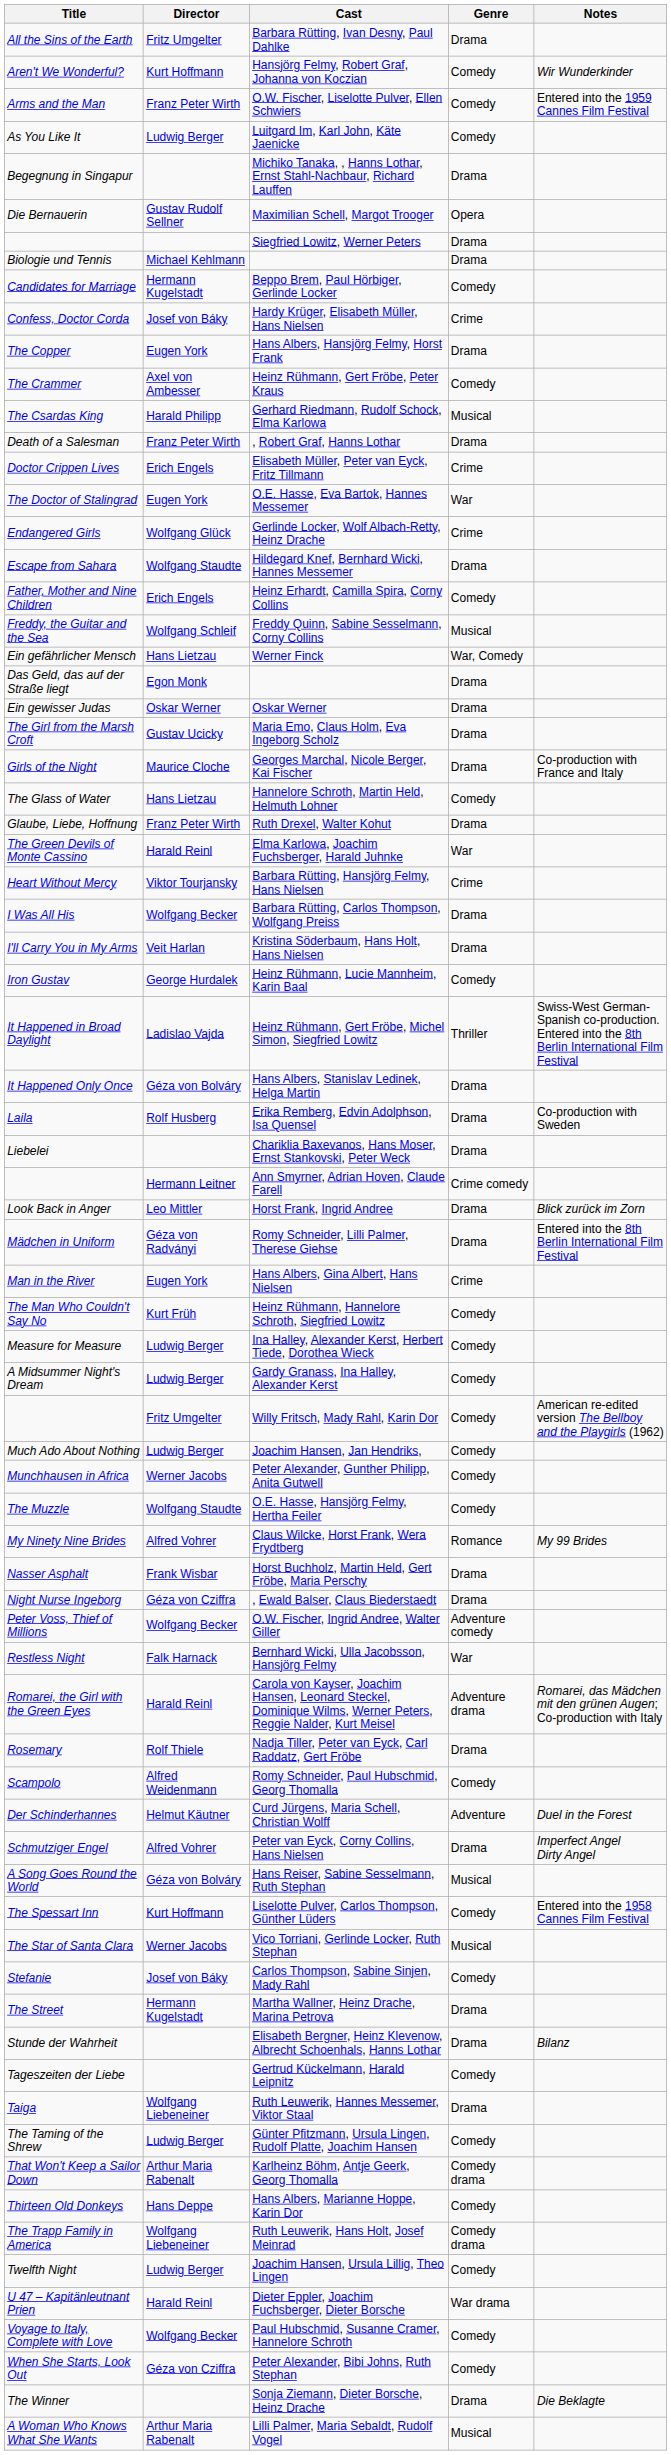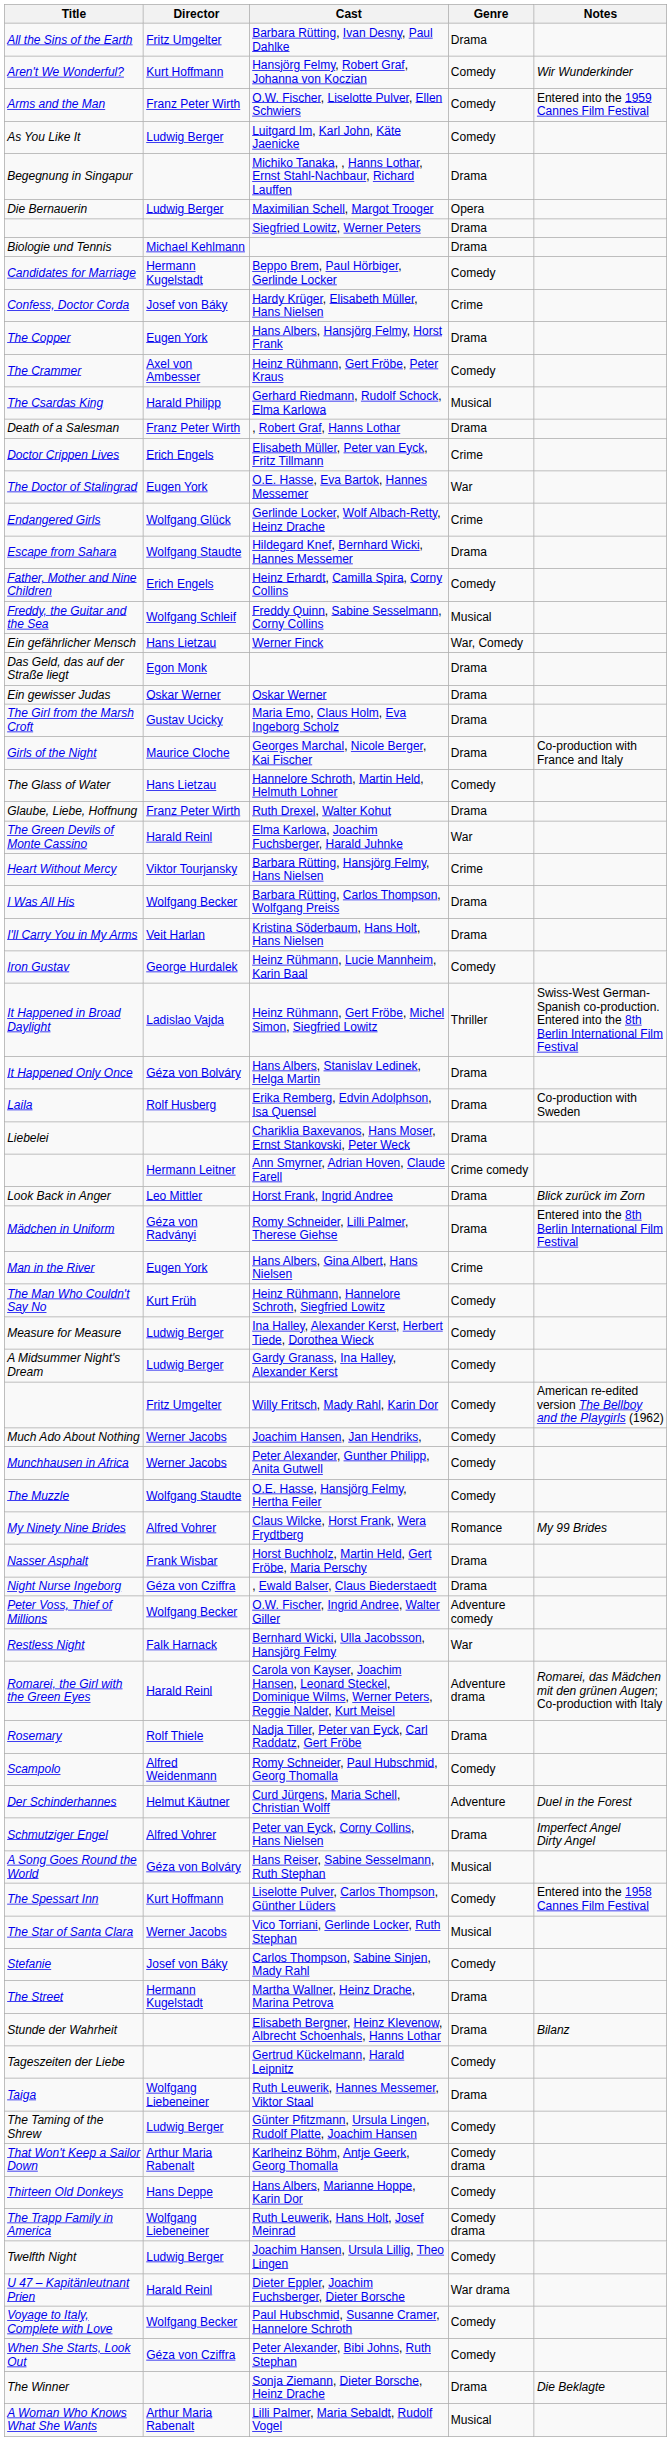 <table class="wikitable" style="width:100%;">
 <tr>
 <th style="width:21%;">Title</th>
 <th style="width:16%;">Director</th>
 <th style="width:30%;">Cast</th>
 <th style="width:13%;">Genre</th>
 <th style="width:20%;">Notes</th>
 </tr>
 <tr>
 <td><em><a href='#'>All the Sins of the Earth</a></em></td>
 <td><a href='#'>Fritz Umgelter</a></td>
 <td><a href='#'>Barbara Rütting</a>, <a href='#'>Ivan Desny</a>, <a href='#'>Paul Dahlke</a></td>
 <td>Drama</td>
 <td></td>
 </tr>
 <tr>
 <td><em><a href='#'>Aren't We Wonderful?</a></em></td>
 <td><a href='#'>Kurt Hoffmann</a></td>
 <td><a href='#'>Hansjörg Felmy</a>, <a href='#'>Robert Graf</a>, <a href='#'>Johanna von Koczian</a></td>
 <td>Comedy</td>
 <td> <em>Wir Wunderkinder</em></td>
 </tr>
 <tr>
 <td><em><a href='#'>Arms and the Man</a></em></td>
 <td><a href='#'>Franz Peter Wirth</a></td>
 <td><a href='#'>O.W. Fischer</a>, <a href='#'>Liselotte Pulver</a>, <a href='#'>Ellen Schwiers</a></td>
 <td>Comedy</td>
 <td>Entered into the <a href='#'>1959 Cannes Film Festival</a></td>
 </tr>
 <tr>
 <td><em>As You Like It</em></td>
 <td><a href='#'>Ludwig Berger</a></td>
 <td><a href='#'>Luitgard Im</a>, <a href='#'>Karl John</a>, <a href='#'>Käte Jaenicke</a></td>
 <td>Comedy</td>
 <td></td>
 </tr>
 <tr>
 <td><em>Begegnung in Singapur</em></td>
 <td></td>
 <td><a href='#'>Michiko Tanaka</a>, , <a href='#'>Hanns Lothar</a>, <a href='#'>Ernst Stahl-Nachbaur</a>, <a href='#'>Richard Lauffen</a></td>
 <td>Drama</td>
 <td></td>
 </tr>
 <tr>
 <td><em>Die Bernauerin</em></td>
-<td><a href='#'>Gustav Rudolf Sellner</a></td>
+<td><a href='#'>Ludwig Berger</a></td>
 <td><a href='#'>Maximilian Schell</a>, <a href='#'>Margot Trooger</a></td>
 <td>Opera</td>
 <td></td>
 </tr>
 <tr>
 <td><em></em></td>
 <td></td>
 <td><a href='#'>Siegfried Lowitz</a>, <a href='#'>Werner Peters</a></td>
 <td>Drama</td>
 <td></td>
 </tr>
 <tr>
 <td><em>Biologie und Tennis</em></td>
 <td><a href='#'>Michael Kehlmann</a></td>
 <td></td>
 <td>Drama</td>
 <td></td>
 </tr>
 <tr>
 <td><em><a href='#'>Candidates for Marriage</a></em></td>
 <td><a href='#'>Hermann Kugelstadt</a></td>
 <td><a href='#'>Beppo Brem</a>, <a href='#'>Paul Hörbiger</a>, <a href='#'>Gerlinde Locker</a></td>
 <td>Comedy</td>
 <td></td>
 </tr>
 <tr>
 <td><em><a href='#'>Confess, Doctor Corda</a></em></td>
 <td><a href='#'>Josef von Báky</a></td>
 <td><a href='#'>Hardy Krüger</a>, <a href='#'>Elisabeth Müller</a>, <a href='#'>Hans Nielsen</a></td>
 <td>Crime</td>
 <td></td>
 </tr>
 <tr>
 <td><em><a href='#'>The Copper</a></em></td>
 <td><a href='#'>Eugen York</a></td>
 <td><a href='#'>Hans Albers</a>, <a href='#'>Hansjörg Felmy</a>, <a href='#'>Horst Frank</a></td>
 <td>Drama</td>
 <td></td>
 </tr>
 <tr>
 <td><em><a href='#'>The Crammer</a></em></td>
 <td><a href='#'>Axel von Ambesser</a></td>
 <td><a href='#'>Heinz Rühmann</a>, <a href='#'>Gert Fröbe</a>, <a href='#'>Peter Kraus</a></td>
 <td>Comedy</td>
 <td></td>
 </tr>
 <tr>
 <td><em><a href='#'>The Csardas King</a></em></td>
 <td><a href='#'>Harald Philipp</a></td>
 <td><a href='#'>Gerhard Riedmann</a>, <a href='#'>Rudolf Schock</a>, <a href='#'>Elma Karlowa</a></td>
 <td>Musical</td>
 <td></td>
 </tr>
 <tr>
 <td><em>Death of a Salesman</em></td>
 <td><a href='#'>Franz Peter Wirth</a></td>
 <td>, <a href='#'>Robert Graf</a>, <a href='#'>Hanns Lothar</a></td>
 <td>Drama</td>
 <td></td>
 </tr>
 <tr>
 <td><em><a href='#'>Doctor Crippen Lives</a></em></td>
 <td><a href='#'>Erich Engels</a></td>
 <td><a href='#'>Elisabeth Müller</a>, <a href='#'>Peter van Eyck</a>, <a href='#'>Fritz Tillmann</a></td>
 <td>Crime</td>
 <td></td>
 </tr>
 <tr>
 <td><em><a href='#'>The Doctor of Stalingrad</a></em></td>
 <td><a href='#'>Eugen York</a></td>
 <td><a href='#'>O.E. Hasse</a>, <a href='#'>Eva Bartok</a>, <a href='#'>Hannes Messemer</a></td>
 <td>War</td>
 <td></td>
 </tr>
 <tr>
 <td><em><a href='#'>Endangered Girls</a></em></td>
 <td><a href='#'>Wolfgang Glück</a></td>
 <td><a href='#'>Gerlinde Locker</a>, <a href='#'>Wolf Albach-Retty</a>, <a href='#'>Heinz Drache</a></td>
 <td>Crime</td>
 <td></td>
 </tr>
 <tr>
 <td><em><a href='#'>Escape from Sahara</a></em></td>
 <td><a href='#'>Wolfgang Staudte</a></td>
 <td><a href='#'>Hildegard Knef</a>, <a href='#'>Bernhard Wicki</a>, <a href='#'>Hannes Messemer</a></td>
 <td>Drama</td>
 <td></td>
 </tr>
 <tr>
 <td><em><a href='#'>Father, Mother and Nine Children</a></em></td>
 <td><a href='#'>Erich Engels</a></td>
 <td><a href='#'>Heinz Erhardt</a>, <a href='#'>Camilla Spira</a>, <a href='#'>Corny Collins</a></td>
 <td>Comedy</td>
 <td></td>
 </tr>
 <tr>
 <td><em><a href='#'>Freddy, the Guitar and the Sea</a></em></td>
 <td><a href='#'>Wolfgang Schleif</a></td>
 <td><a href='#'>Freddy Quinn</a>, <a href='#'>Sabine Sesselmann</a>, <a href='#'>Corny Collins</a></td>
 <td>Musical</td>
 <td></td>
 </tr>
 <tr>
 <td><em>Ein gefährlicher Mensch</em></td>
 <td><a href='#'>Hans Lietzau</a></td>
 <td><a href='#'>Werner Finck</a></td>
 <td>War, Comedy</td>
 <td></td>
 </tr>
 <tr>
 <td><em>Das Geld, das auf der Straße liegt</em></td>
 <td><a href='#'>Egon Monk</a></td>
 <td></td>
 <td>Drama</td>
 <td></td>
 </tr>
 <tr>
 <td><em>Ein gewisser Judas</em></td>
 <td><a href='#'>Oskar Werner</a></td>
 <td><a href='#'>Oskar Werner</a></td>
 <td>Drama</td>
 <td></td>
 </tr>
 <tr>
 <td><em><a href='#'>The Girl from the Marsh Croft</a></em></td>
 <td><a href='#'>Gustav Ucicky</a></td>
 <td><a href='#'>Maria Emo</a>, <a href='#'>Claus Holm</a>, <a href='#'>Eva Ingeborg Scholz</a></td>
 <td>Drama</td>
 <td></td>
 </tr>
 <tr>
 <td><em><a href='#'>Girls of the Night</a></em></td>
 <td><a href='#'>Maurice Cloche</a></td>
 <td><a href='#'>Georges Marchal</a>, <a href='#'>Nicole Berger</a>, <a href='#'>Kai Fischer</a></td>
 <td>Drama</td>
 <td>Co-production with France and Italy</td>
 </tr>
 <tr>
 <td><em>The Glass of Water</em></td>
 <td><a href='#'>Hans Lietzau</a></td>
 <td><a href='#'>Hannelore Schroth</a>, <a href='#'>Martin Held</a>, <a href='#'>Helmuth Lohner</a></td>
 <td>Comedy</td>
 <td></td>
 </tr>
 <tr>
 <td><em>Glaube, Liebe, Hoffnung</em></td>
 <td><a href='#'>Franz Peter Wirth</a></td>
 <td><a href='#'>Ruth Drexel</a>, <a href='#'>Walter Kohut</a></td>
 <td>Drama</td>
 <td></td>
 </tr>
 <tr>
 <td><em><a href='#'>The Green Devils of Monte Cassino</a></em></td>
 <td><a href='#'>Harald Reinl</a></td>
 <td><a href='#'>Elma Karlowa</a>, <a href='#'>Joachim Fuchsberger</a>, <a href='#'>Harald Juhnke</a></td>
 <td>War</td>
 <td></td>
 </tr>
 <tr>
 <td><em><a href='#'>Heart Without Mercy</a></em></td>
 <td><a href='#'>Viktor Tourjansky</a></td>
 <td><a href='#'>Barbara Rütting</a>, <a href='#'>Hansjörg Felmy</a>, <a href='#'>Hans Nielsen</a></td>
 <td>Crime</td>
 <td></td>
 </tr>
 <tr>
 <td><em><a href='#'>I Was All His</a></em></td>
 <td><a href='#'>Wolfgang Becker</a></td>
 <td><a href='#'>Barbara Rütting</a>, <a href='#'>Carlos Thompson</a>, <a href='#'>Wolfgang Preiss</a></td>
 <td>Drama</td>
 <td></td>
 </tr>
 <tr>
 <td><em><a href='#'>I'll Carry You in My Arms</a></em></td>
 <td><a href='#'>Veit Harlan</a></td>
 <td><a href='#'>Kristina Söderbaum</a>, <a href='#'>Hans Holt</a>, <a href='#'>Hans Nielsen</a></td>
 <td>Drama</td>
 <td></td>
 </tr>
 <tr>
 <td><em><a href='#'>Iron Gustav</a></em></td>
 <td><a href='#'>George Hurdalek</a></td>
 <td><a href='#'>Heinz Rühmann</a>, <a href='#'>Lucie Mannheim</a>, <a href='#'>Karin Baal</a></td>
 <td>Comedy</td>
 <td></td>
 </tr>
 <tr>
 <td><em><a href='#'>It Happened in Broad Daylight</a></em></td>
 <td><a href='#'>Ladislao Vajda</a></td>
 <td><a href='#'>Heinz Rühmann</a>, <a href='#'>Gert Fröbe</a>, <a href='#'>Michel Simon</a>, <a href='#'>Siegfried Lowitz</a></td>
 <td>Thriller</td>
 <td>Swiss-West German-Spanish co-production. <br> Entered into the <a href='#'>8th Berlin International Film Festival</a></td>
 </tr>
 <tr>
 <td><em><a href='#'>It Happened Only Once</a></em></td>
 <td><a href='#'>Géza von Bolváry</a></td>
 <td><a href='#'>Hans Albers</a>, <a href='#'>Stanislav Ledinek</a>, <a href='#'>Helga Martin</a></td>
 <td>Drama</td>
 <td></td>
 </tr>
 <tr>
 <td><em><a href='#'>Laila</a></em></td>
 <td><a href='#'>Rolf Husberg</a></td>
 <td><a href='#'>Erika Remberg</a>, <a href='#'>Edvin Adolphson</a>, <a href='#'>Isa Quensel</a></td>
 <td>Drama</td>
 <td>Co-production with Sweden</td>
 </tr>
 <tr>
 <td><em>Liebelei</em></td>
 <td></td>
 <td><a href='#'>Chariklia Baxevanos</a>, <a href='#'>Hans Moser</a>, <a href='#'>Ernst Stankovski</a>, <a href='#'>Peter Weck</a></td>
 <td>Drama</td>
 <td></td>
 </tr>
 <tr>
 <td><em></em></td>
 <td><a href='#'>Hermann Leitner</a></td>
 <td><a href='#'>Ann Smyrner</a>, <a href='#'>Adrian Hoven</a>, <a href='#'>Claude Farell</a></td>
 <td>Crime comedy</td>
 <td></td>
 </tr>
 <tr>
 <td><em>Look Back in Anger</em></td>
 <td><a href='#'>Leo Mittler</a></td>
 <td><a href='#'>Horst Frank</a>, <a href='#'>Ingrid Andree</a></td>
 <td>Drama</td>
 <td> <em>Blick zurück im Zorn</em></td>
 </tr>
 <tr>
 <td><em><a href='#'>Mädchen in Uniform</a></em></td>
 <td><a href='#'>Géza von Radványi</a></td>
 <td><a href='#'>Romy Schneider</a>, <a href='#'>Lilli Palmer</a>, <a href='#'>Therese Giehse</a></td>
 <td>Drama</td>
 <td>Entered into the <a href='#'>8th Berlin International Film Festival</a></td>
 </tr>
 <tr>
 <td><em><a href='#'>Man in the River</a></em></td>
 <td><a href='#'>Eugen York</a></td>
 <td><a href='#'>Hans Albers</a>, <a href='#'>Gina Albert</a>, <a href='#'>Hans Nielsen</a></td>
 <td>Crime</td>
 <td></td>
 </tr>
 <tr>
 <td><em><a href='#'>The Man Who Couldn't Say No</a></em></td>
 <td><a href='#'>Kurt Früh</a></td>
 <td><a href='#'>Heinz Rühmann</a>, <a href='#'>Hannelore Schroth</a>, <a href='#'>Siegfried Lowitz</a></td>
 <td>Comedy</td>
 <td></td>
 </tr>
 <tr>
 <td><em>Measure for Measure</em></td>
 <td><a href='#'>Ludwig Berger</a></td>
 <td><a href='#'>Ina Halley</a>, <a href='#'>Alexander Kerst</a>, <a href='#'>Herbert Tiede</a>, <a href='#'>Dorothea Wieck</a></td>
 <td>Comedy</td>
 <td></td>
 </tr>
 <tr>
 <td><em>A Midsummer Night's Dream</em></td>
 <td><a href='#'>Ludwig Berger</a></td>
 <td><a href='#'>Gardy Granass</a>, <a href='#'>Ina Halley</a>, <a href='#'>Alexander Kerst</a></td>
 <td>Comedy</td>
 <td></td>
 </tr>
 <tr>
 <td><em></em></td>
 <td><a href='#'>Fritz Umgelter</a></td>
 <td><a href='#'>Willy Fritsch</a>, <a href='#'>Mady Rahl</a>, <a href='#'>Karin Dor</a></td>
 <td>Comedy</td>
 <td>American re-edited version <em><a href='#'>The Bellboy and the Playgirls</a></em> (1962)</td>
 </tr>
 <tr>
 <td><em>Much Ado About Nothing</em></td>
-<td><a href='#'>Ludwig Berger</a></td>
+<td><a href='#'>Werner Jacobs</a></td>
 <td><a href='#'>Joachim Hansen</a>, <a href='#'>Jan Hendriks</a>, </td>
 <td>Comedy</td>
 <td></td>
 </tr>
 <tr>
 <td><em><a href='#'>Munchhausen in Africa</a></em></td>
 <td><a href='#'>Werner Jacobs</a></td>
 <td><a href='#'>Peter Alexander</a>, <a href='#'>Gunther Philipp</a>, <a href='#'>Anita Gutwell</a></td>
 <td>Comedy</td>
 <td></td>
 </tr>
 <tr>
 <td><em><a href='#'>The Muzzle</a></em></td>
 <td><a href='#'>Wolfgang Staudte</a></td>
 <td><a href='#'>O.E. Hasse</a>, <a href='#'>Hansjörg Felmy</a>, <a href='#'>Hertha Feiler</a></td>
 <td>Comedy</td>
 <td></td>
 </tr>
 <tr>
 <td><em><a href='#'>My Ninety Nine Brides</a></em></td>
 <td><a href='#'>Alfred Vohrer</a></td>
 <td><a href='#'>Claus Wilcke</a>, <a href='#'>Horst Frank</a>, <a href='#'>Wera Frydtberg</a></td>
 <td>Romance</td>
 <td> <em>My 99 Brides</em></td>
 </tr>
 <tr>
 <td><em><a href='#'>Nasser Asphalt</a></em></td>
 <td><a href='#'>Frank Wisbar</a></td>
 <td><a href='#'>Horst Buchholz</a>, <a href='#'>Martin Held</a>, <a href='#'>Gert Fröbe</a>, <a href='#'>Maria Perschy</a></td>
 <td>Drama</td>
 <td></td>
 </tr>
 <tr>
 <td><em><a href='#'>Night Nurse Ingeborg</a></em></td>
 <td><a href='#'>Géza von Cziffra</a></td>
 <td>, <a href='#'>Ewald Balser</a>, <a href='#'>Claus Biederstaedt</a></td>
 <td>Drama</td>
 <td></td>
 </tr>
 <tr>
 <td><em><a href='#'>Peter Voss, Thief of Millions</a></em></td>
 <td><a href='#'>Wolfgang Becker</a></td>
 <td><a href='#'>O.W. Fischer</a>, <a href='#'>Ingrid Andree</a>, <a href='#'>Walter Giller</a></td>
 <td>Adventure comedy</td>
 <td></td>
 </tr>
 <tr>
 <td><em><a href='#'>Restless Night</a></em></td>
 <td><a href='#'>Falk Harnack</a></td>
 <td><a href='#'>Bernhard Wicki</a>, <a href='#'>Ulla Jacobsson</a>, <a href='#'>Hansjörg Felmy</a></td>
 <td>War</td>
 <td></td>
 </tr>
 <tr>
 <td><em><a href='#'>Romarei, the Girl with the Green Eyes</a></em></td>
 <td><a href='#'>Harald Reinl</a></td>
 <td><a href='#'>Carola von Kayser</a>, <a href='#'>Joachim Hansen</a>, <a href='#'>Leonard Steckel</a>, <a href='#'>Dominique Wilms</a>, <a href='#'>Werner Peters</a>, <a href='#'>Reggie Nalder</a>, <a href='#'>Kurt Meisel</a></td>
 <td>Adventure drama</td>
 <td> <em>Romarei, das Mädchen mit den grünen Augen</em>;<br>Co-production with Italy</td>
 </tr>
 <tr>
 <td><em><a href='#'>Rosemary</a></em></td>
 <td><a href='#'>Rolf Thiele</a></td>
 <td><a href='#'>Nadja Tiller</a>, <a href='#'>Peter van Eyck</a>, <a href='#'>Carl Raddatz</a>, <a href='#'>Gert Fröbe</a></td>
 <td>Drama</td>
 <td></td>
 </tr>
 <tr>
 <td><em><a href='#'>Scampolo</a></em></td>
 <td><a href='#'>Alfred Weidenmann</a></td>
 <td><a href='#'>Romy Schneider</a>, <a href='#'>Paul Hubschmid</a>, <a href='#'>Georg Thomalla</a></td>
 <td>Comedy</td>
 <td></td>
 </tr>
 <tr>
 <td><em><a href='#'>Der Schinderhannes</a></em></td>
 <td><a href='#'>Helmut Käutner</a></td>
 <td><a href='#'>Curd Jürgens</a>, <a href='#'>Maria Schell</a>, <a href='#'>Christian Wolff</a></td>
 <td>Adventure</td>
 <td> <em>Duel in the Forest</em></td>
 </tr>
 <tr>
 <td><em><a href='#'>Schmutziger Engel</a></em></td>
 <td><a href='#'>Alfred Vohrer</a></td>
 <td><a href='#'>Peter van Eyck</a>, <a href='#'>Corny Collins</a>, <a href='#'>Hans Nielsen</a></td>
 <td>Drama</td>
 <td> <em>Imperfect Angel</em> <br>  <em>Dirty Angel</em></td>
 </tr>
 <tr>
 <td><em><a href='#'>A Song Goes Round the World</a></em></td>
 <td><a href='#'>Géza von Bolváry</a></td>
 <td><a href='#'>Hans Reiser</a>, <a href='#'>Sabine Sesselmann</a>, <a href='#'>Ruth Stephan</a></td>
 <td>Musical</td>
 <td></td>
 </tr>
 <tr>
 <td><em><a href='#'>The Spessart Inn</a></em></td>
 <td><a href='#'>Kurt Hoffmann</a></td>
 <td><a href='#'>Liselotte Pulver</a>, <a href='#'>Carlos Thompson</a>, <a href='#'>Günther Lüders</a></td>
 <td>Comedy</td>
 <td>Entered into the <a href='#'>1958 Cannes Film Festival</a></td>
 </tr>
 <tr>
 <td><em><a href='#'>The Star of Santa Clara</a></em></td>
 <td><a href='#'>Werner Jacobs</a></td>
 <td><a href='#'>Vico Torriani</a>, <a href='#'>Gerlinde Locker</a>, <a href='#'>Ruth Stephan</a></td>
 <td>Musical</td>
 <td></td>
 </tr>
 <tr>
 <td><em><a href='#'>Stefanie</a></em></td>
 <td><a href='#'>Josef von Báky</a></td>
 <td><a href='#'>Carlos Thompson</a>, <a href='#'>Sabine Sinjen</a>, <a href='#'>Mady Rahl</a></td>
 <td>Comedy</td>
 <td></td>
 </tr>
 <tr>
 <td><em><a href='#'>The Street</a></em></td>
 <td><a href='#'>Hermann Kugelstadt</a></td>
 <td><a href='#'>Martha Wallner</a>, <a href='#'>Heinz Drache</a>, <a href='#'>Marina Petrova</a></td>
 <td>Drama</td>
 <td></td>
 </tr>
 <tr>
 <td><em>Stunde der Wahrheit</em></td>
 <td></td>
 <td><a href='#'>Elisabeth Bergner</a>, <a href='#'>Heinz Klevenow</a>, <a href='#'>Albrecht Schoenhals</a>, <a href='#'>Hanns Lothar</a></td>
 <td>Drama</td>
 <td> <em>Bilanz</em></td>
 </tr>
 <tr>
 <td><em>Tageszeiten der Liebe</em></td>
 <td></td>
 <td><a href='#'>Gertrud Kückelmann</a>, <a href='#'>Harald Leipnitz</a></td>
 <td>Comedy</td>
 <td></td>
 </tr>
 <tr>
 <td><em><a href='#'>Taiga</a></em></td>
 <td><a href='#'>Wolfgang Liebeneiner</a></td>
 <td><a href='#'>Ruth Leuwerik</a>, <a href='#'>Hannes Messemer</a>, <a href='#'>Viktor Staal</a></td>
 <td>Drama</td>
 <td></td>
 </tr>
 <tr>
 <td><em>The Taming of the Shrew</em></td>
 <td><a href='#'>Ludwig Berger</a></td>
 <td><a href='#'>Günter Pfitzmann</a>, <a href='#'>Ursula Lingen</a>, <a href='#'>Rudolf Platte</a>, <a href='#'>Joachim Hansen</a></td>
 <td>Comedy</td>
 <td></td>
 </tr>
 <tr>
 <td><em><a href='#'>That Won't Keep a Sailor Down</a></em></td>
 <td><a href='#'>Arthur Maria Rabenalt</a></td>
 <td><a href='#'>Karlheinz Böhm</a>, <a href='#'>Antje Geerk</a>, <a href='#'>Georg Thomalla</a></td>
 <td>Comedy drama</td>
 <td></td>
 </tr>
 <tr>
 <td><em><a href='#'>Thirteen Old Donkeys</a></em></td>
 <td><a href='#'>Hans Deppe</a></td>
 <td><a href='#'>Hans Albers</a>, <a href='#'>Marianne Hoppe</a>, <a href='#'>Karin Dor</a></td>
 <td>Comedy</td>
 <td></td>
 </tr>
 <tr>
 <td><em><a href='#'>The Trapp Family in America</a></em></td>
 <td><a href='#'>Wolfgang Liebeneiner</a></td>
 <td><a href='#'>Ruth Leuwerik</a>, <a href='#'>Hans Holt</a>, <a href='#'>Josef Meinrad</a></td>
 <td>Comedy drama</td>
 <td></td>
 </tr>
 <tr>
 <td><em>Twelfth Night</em></td>
 <td><a href='#'>Ludwig Berger</a></td>
 <td><a href='#'>Joachim Hansen</a>, <a href='#'>Ursula Lillig</a>, <a href='#'>Theo Lingen</a></td>
 <td>Comedy</td>
 <td></td>
 </tr>
 <tr>
 <td><em><a href='#'>U 47 – Kapitänleutnant Prien</a></em></td>
 <td><a href='#'>Harald Reinl</a></td>
 <td><a href='#'>Dieter Eppler</a>, <a href='#'>Joachim Fuchsberger</a>, <a href='#'>Dieter Borsche</a></td>
 <td>War drama</td>
 <td></td>
 </tr>
 <tr>
 <td><em><a href='#'>Voyage to Italy, Complete with Love</a></em></td>
 <td><a href='#'>Wolfgang Becker</a></td>
 <td><a href='#'>Paul Hubschmid</a>, <a href='#'>Susanne Cramer</a>, <a href='#'>Hannelore Schroth</a></td>
 <td>Comedy</td>
 <td></td>
 </tr>
 <tr>
 <td><em><a href='#'>When She Starts, Look Out</a></em></td>
 <td><a href='#'>Géza von Cziffra</a></td>
 <td><a href='#'>Peter Alexander</a>, <a href='#'>Bibi Johns</a>, <a href='#'>Ruth Stephan</a></td>
 <td>Comedy</td>
 <td></td>
 </tr>
 <tr>
 <td><em>The Winner</em></td>
 <td></td>
 <td><a href='#'>Sonja Ziemann</a>, <a href='#'>Dieter Borsche</a>, <a href='#'>Heinz Drache</a></td>
 <td>Drama</td>
 <td> <em>Die Beklagte</em></td>
 </tr>
 <tr>
 <td><em><a href='#'>A Woman Who Knows What She Wants</a></em></td>
 <td><a href='#'>Arthur Maria Rabenalt</a></td>
 <td><a href='#'>Lilli Palmer</a>, <a href='#'>Maria Sebaldt</a>, <a href='#'>Rudolf Vogel</a></td>
 <td>Musical</td>
 <td></td>
 </tr>
 </table>
